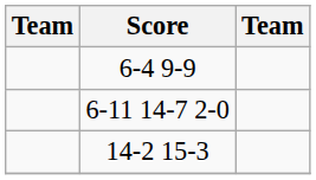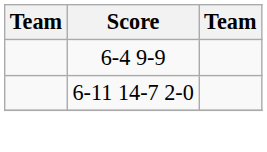 <table class=wikitable style="border:1px solid #AAAAAA;">
 <tr>
 <th>Team</th>
 <th>Score</th>
 <th>Team</th>
 </tr>
 <tr>
 <td><strong></strong></td>
 <td align="center">6-4 9-9</td>
 <td></td>
 </tr>
 <tr>
 <td><strong></strong></td>
 <td align="center">6-11 14-7 2-0</td>
 <td></td>
 </tr>
 <tr>
-<td><strong></strong></td>
-<td align="center">14-2  15-3</td>
-<td></td>
-</tr>
-<tr>
 </tr>
 </table>
